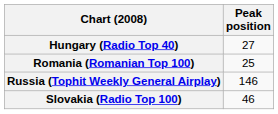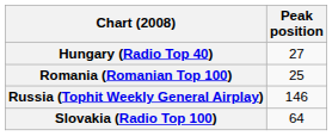 <table class="wikitable sortable plainrowheaders" style="text-align:left;">
 <tr>
 <th scope="col">Chart (2008)</th>
 <th scope="col">Peak<br>position</th>
 </tr>
 <tr>
 <th scope="row">Hungary (<a href='#'>Radio Top 40</a>)</th>
 <td style="text-align:center;">27</td>
 </tr>
 <tr>
 <th scope="row">Romania (<a href='#'>Romanian Top 100</a>)</th>
 <td style="text-align:center;">25</td>
 </tr>
 <tr>
 <th scope="row">Russia (<a href='#'>Tophit Weekly General Airplay</a>)</th>
 <td style="text-align:center;">146</td>
 </tr>
 <tr>
 <th scope="row">Slovakia (<a href='#'>Radio Top 100</a>)</th>
-<td style="text-align:center;">46</td>
+<td style="text-align:center;">64</td>
 </tr>
 </table>
